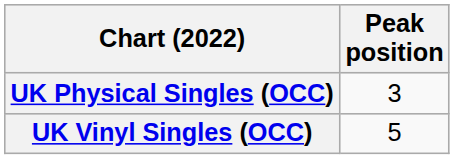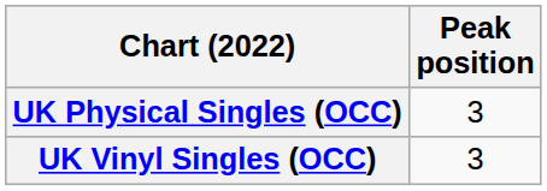 <table class="wikitable sortable plainrowheaders" style="text-align:center">
 <tr>
 <th scope="col">Chart (2022)</th>
 <th scope="col">Peak<br>position</th>
 </tr>
 <tr>
 <th scope="row"><a href='#'>UK Physical Singles</a> (<a href='#'>OCC</a>)</th>
 <td>3</td>
 </tr>
 <tr>
 <th scope="row"><a href='#'>UK Vinyl Singles</a> (<a href='#'>OCC</a>)</th>
-<td>5</td>
+<td>3</td>
 </tr>
 </table>
